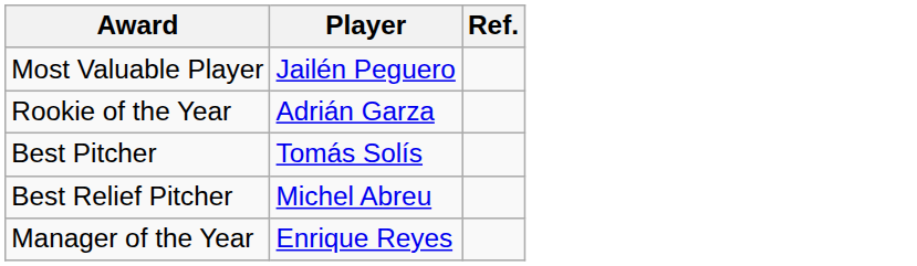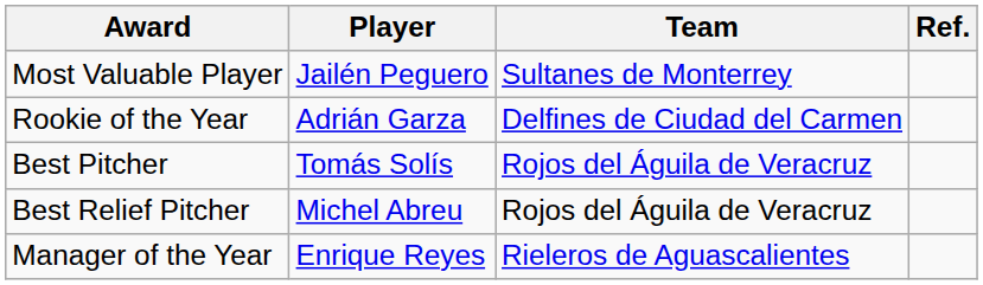 <table class="wikitable">
 <tr>
 <th>Award</th>
 <th>Player</th>
+<th>Team</th>
 <th>Ref.</th>
 </tr>
 <tr>
 <td scope="row">Most Valuable Player</td>
 <td> <a href='#'>Jailén Peguero</a></td>
+<td><a href='#'>Sultanes de Monterrey</a></td>
 <td align=center></td>
 </tr>
 <tr>
 <td scope="row">Rookie of the Year</td>
 <td> <a href='#'>Adrián Garza</a></td>
+<td><a href='#'>Delfines de Ciudad del Carmen</a></td>
 <td align=center></td>
 </tr>
 <tr>
 <td scope="row">Best Pitcher</td>
 <td> <a href='#'>Tomás Solís</a></td>
+<td><a href='#'>Rojos del Águila de Veracruz</a></td>
 <td align=center></td>
 </tr>
 <tr>
 <td scope="row">Best Relief Pitcher</td>
 <td> <a href='#'>Michel Abreu</a></td>
+<td>Rojos del Águila de Veracruz</td>
 <td align=center></td>
 </tr>
 <tr>
 <td scope="row">Manager of the Year</td>
 <td> <a href='#'>Enrique Reyes</a></td>
+<td><a href='#'>Rieleros de Aguascalientes</a></td>
 <td align=center></td>
 </tr>
 </table>
